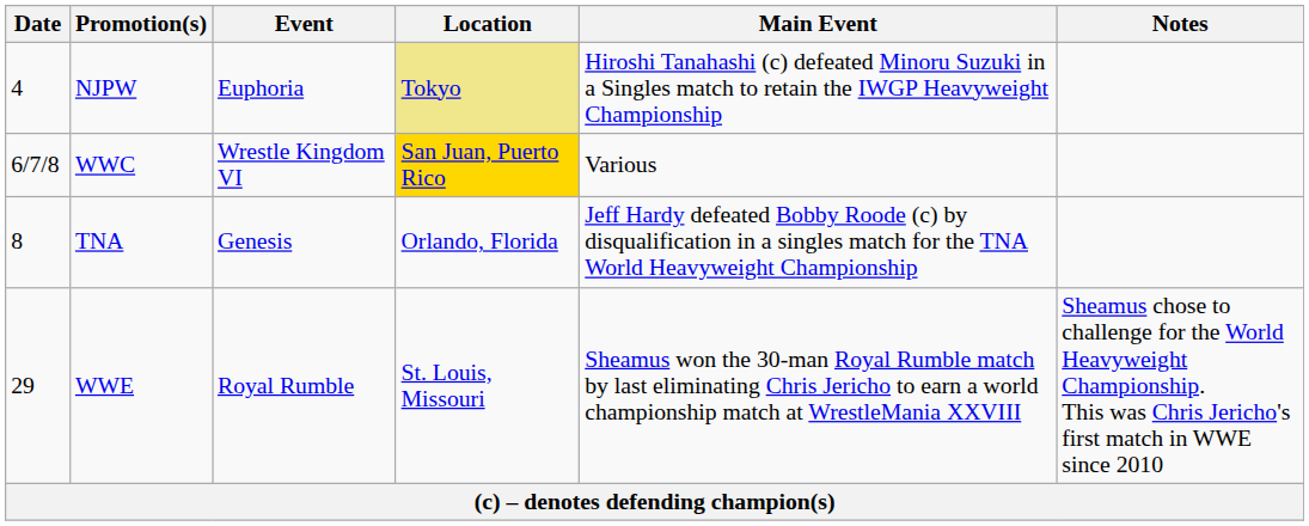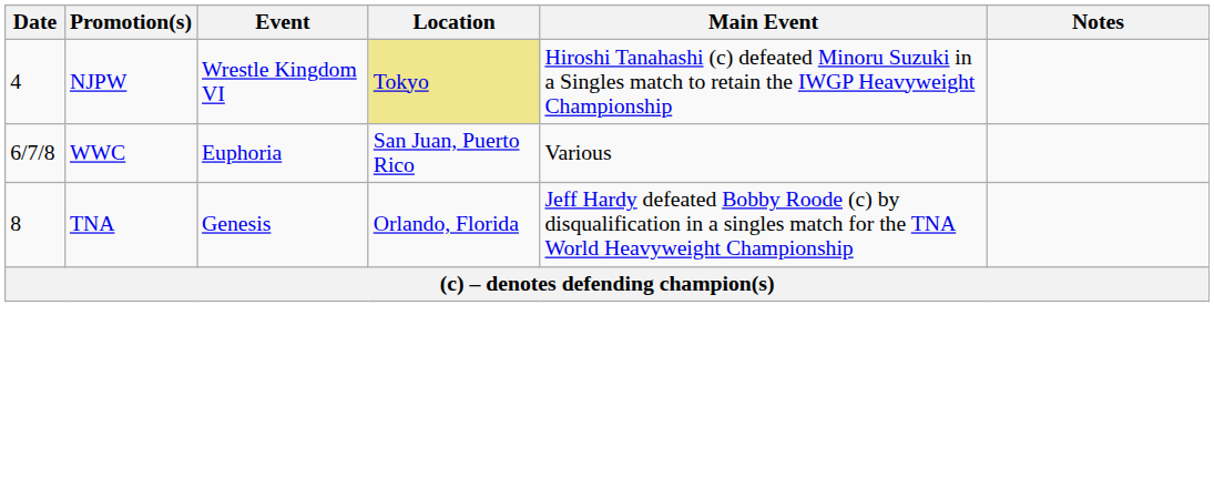 <table class="wikitable" style="width:100%;">
 <tr>
 <th width=5%>Date</th>
 <th width=5%>Promotion(s)</th>
 <th width=15%>Event</th>
 <th width=15%>Location</th>
 <th width=40%>Main Event</th>
 <th width=20%>Notes</th>
 </tr>
 <tr>
 <td>4</td>
 <td><a href='#'>NJPW</a></td>
-<td><a href='#'>Euphoria</a></td>
+<td><a href='#'>Wrestle Kingdom VI</a></td>
 <td style="background: khaki;"><a href='#'>Tokyo</a></td>
 <td><a href='#'>Hiroshi Tanahashi</a> (c) defeated <a href='#'>Minoru Suzuki</a> in a Singles match to retain the <a href='#'>IWGP Heavyweight Championship</a></td>
 <td></td>
 </tr>
 <tr>
 <td>6/7/8</td>
 <td><a href='#'>WWC</a></td>
-<td><a href='#'>Wrestle Kingdom VI</a></td>
-<td style="background: gold;"><a href='#'>San Juan, Puerto Rico</a></td>
+<td><a href='#'>Euphoria</a></td>
+<td><a href='#'>San Juan, Puerto Rico</a></td>
 <td>Various</td>
 <td></td>
 </tr>
 <tr>
 <td>8</td>
 <td><a href='#'>TNA</a></td>
 <td><a href='#'>Genesis</a></td>
 <td><a href='#'>Orlando, Florida</a></td>
 <td><a href='#'>Jeff Hardy</a> defeated <a href='#'>Bobby Roode</a> (c) by disqualification in a singles match for the <a href='#'>TNA World Heavyweight Championship</a></td>
 <td></td>
 </tr>
 <tr>
-<td>29</td>
-<td><a href='#'>WWE</a></td>
-<td><a href='#'>Royal Rumble</a></td>
-<td><a href='#'>St. Louis, Missouri</a></td>
-<td><a href='#'>Sheamus</a> won the 30-man <a href='#'>Royal Rumble match</a> by last eliminating <a href='#'>Chris Jericho</a> to earn a world championship match at <a href='#'>WrestleMania XXVIII</a></td>
-<td><a href='#'>Sheamus</a> chose to challenge for the <a href='#'>World Heavyweight Championship</a>.<br>This was <a href='#'>Chris Jericho</a>'s first match in WWE since 2010</td>
-</tr>
-<tr>
 <th colspan="6">(c) – denotes defending champion(s)</th>
 </tr>
 </table>
